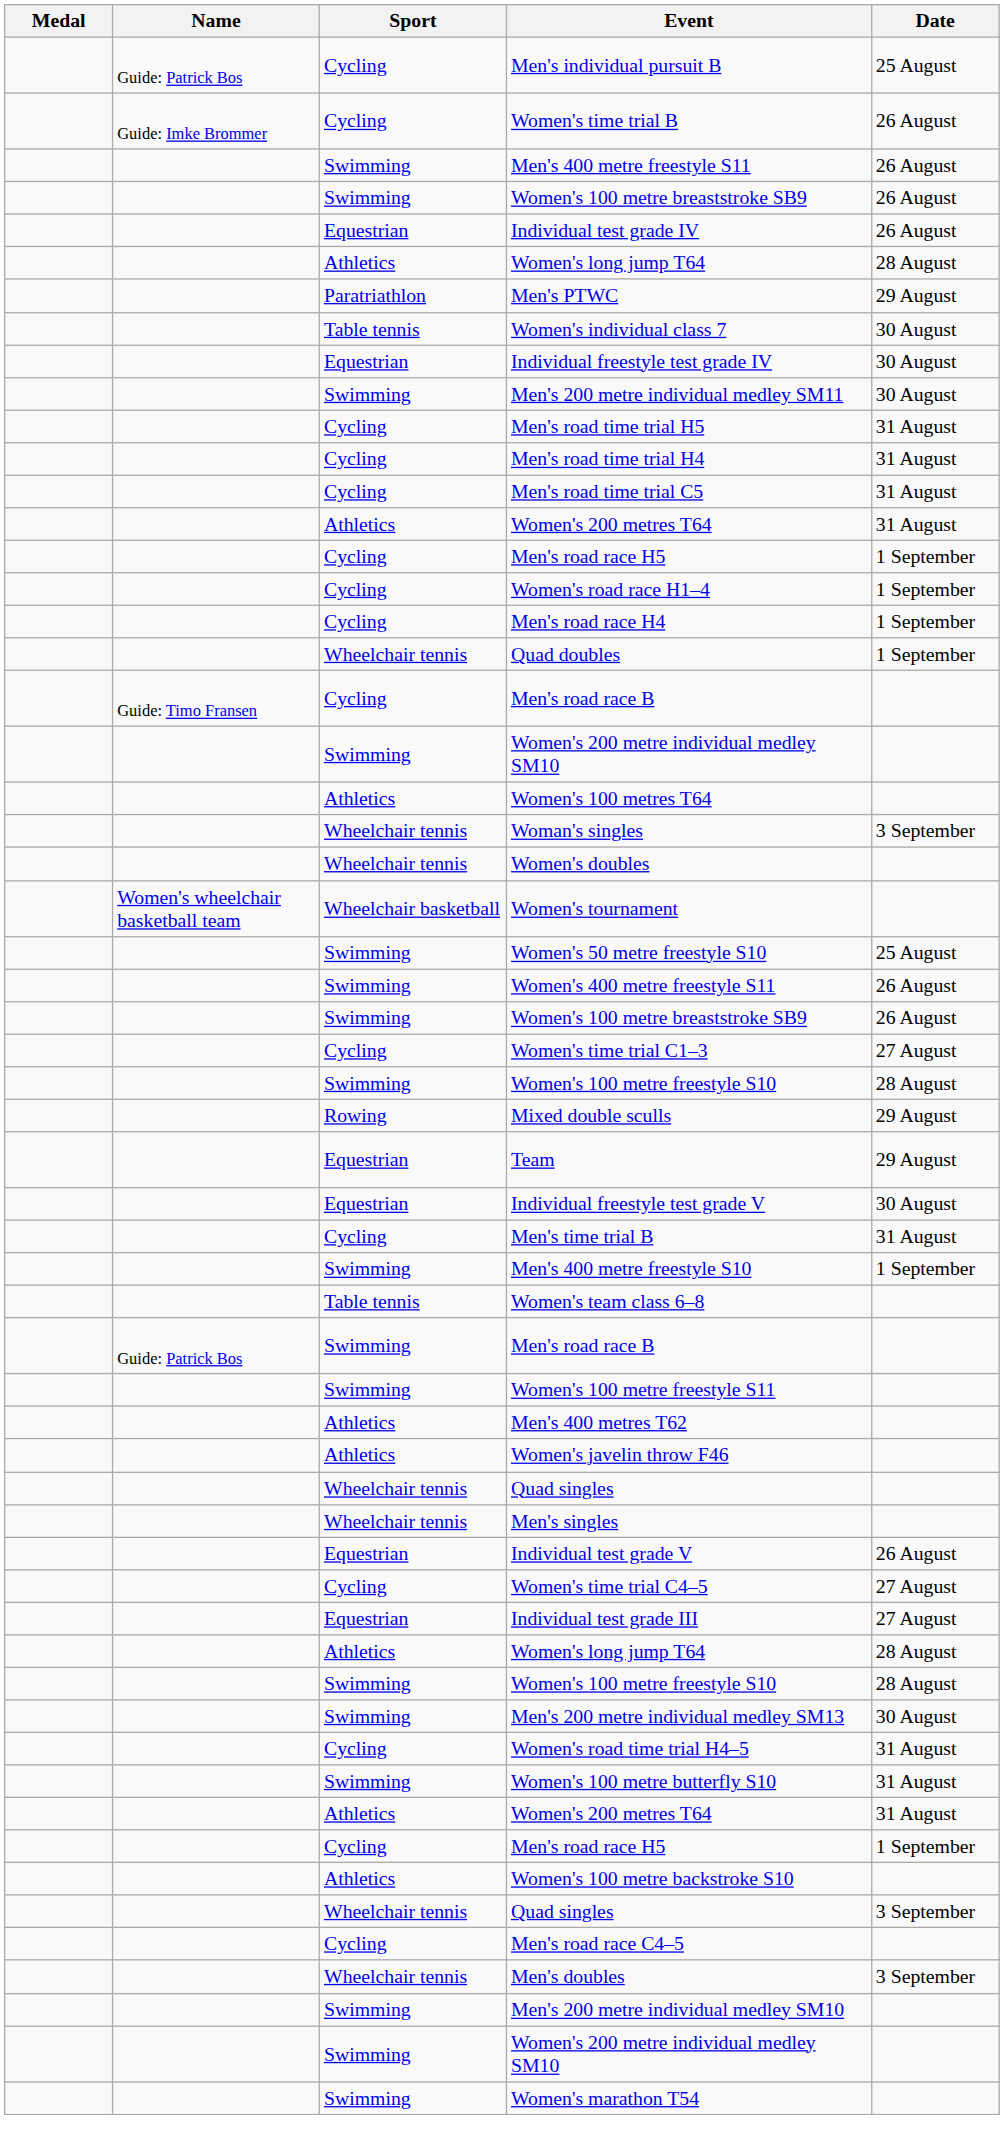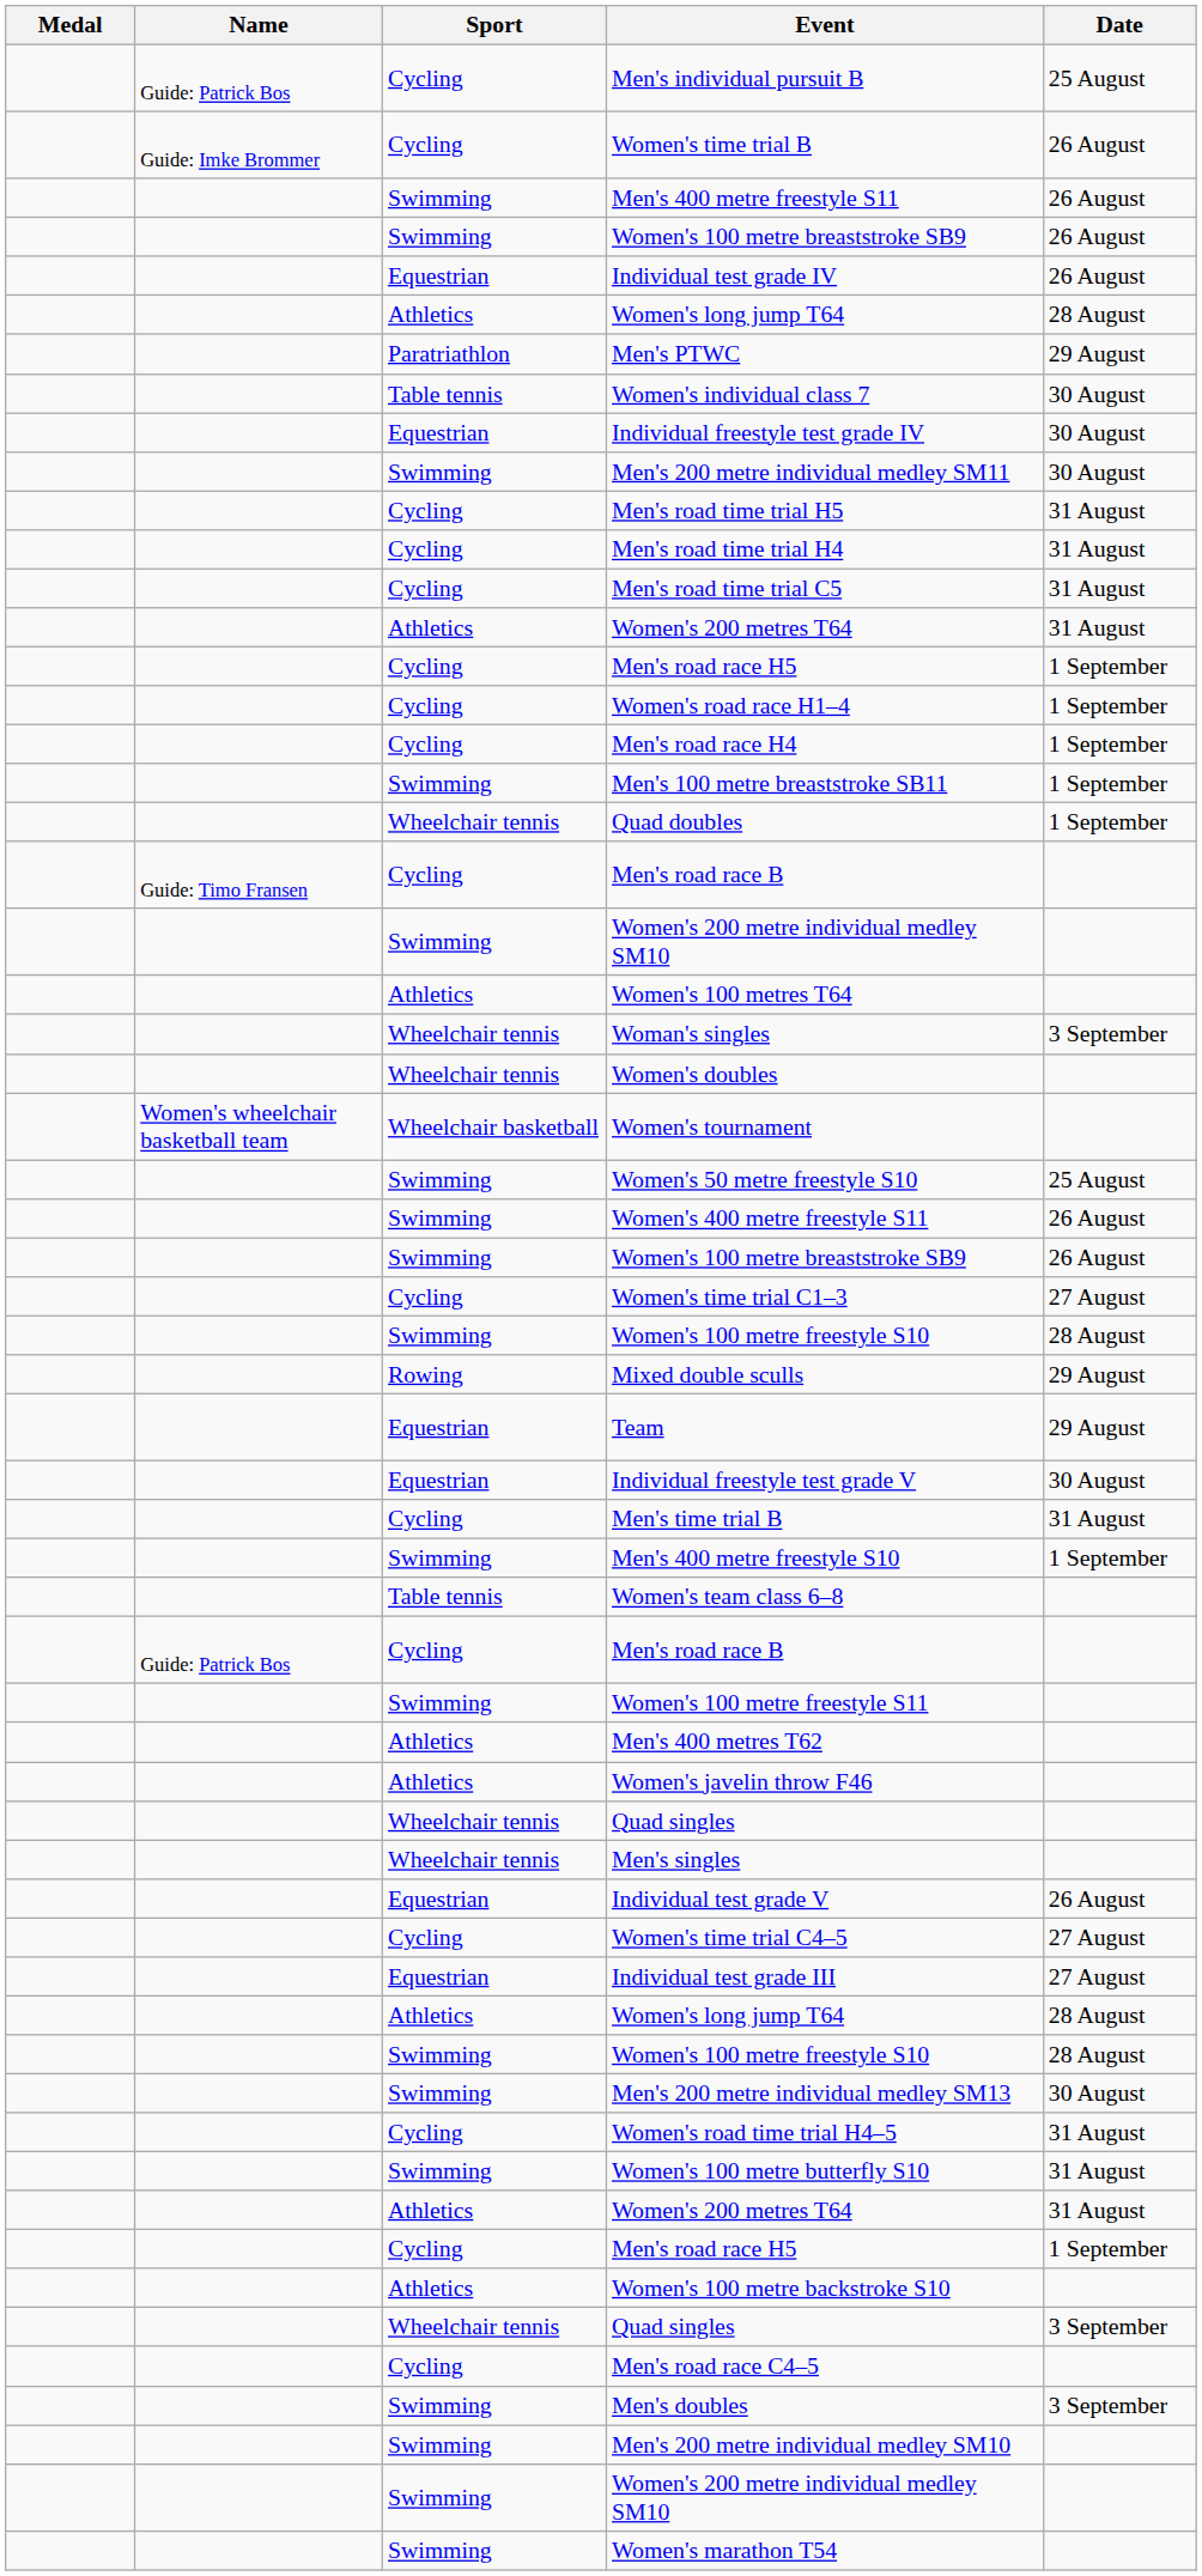 <table class="wikitable sortable" style="font-size:95%">
 <tr>
 <th style="width:5em">Medal</th>
 <th style="width:10em">Name</th>
 <th style="width:9em">Sport</th>
 <th style="width:18em">Event</th>
 <th style="width:6em">Date</th>
 </tr>
 <tr>
 <td></td>
 <td><br><small>Guide: <a href='#'>Patrick Bos</a></small></td>
 <td><a href='#'>Cycling</a></td>
 <td><a href='#'>Men's individual pursuit B</a></td>
 <td>25 August</td>
 </tr>
 <tr>
 <td></td>
 <td><br><small>Guide: <a href='#'>Imke Brommer</a></small></td>
 <td><a href='#'>Cycling</a></td>
 <td><a href='#'>Women's time trial B</a></td>
 <td>26 August</td>
 </tr>
 <tr>
 <td></td>
 <td></td>
 <td><a href='#'>Swimming</a></td>
 <td><a href='#'>Men's 400 metre freestyle S11</a></td>
 <td>26 August</td>
 </tr>
 <tr>
 <td></td>
 <td></td>
 <td><a href='#'>Swimming</a></td>
 <td><a href='#'>Women's 100 metre breaststroke SB9</a></td>
 <td>26 August</td>
 </tr>
 <tr>
 <td></td>
 <td></td>
 <td><a href='#'>Equestrian</a></td>
 <td><a href='#'>Individual test grade IV</a></td>
 <td>26 August</td>
 </tr>
 <tr>
 <td></td>
 <td></td>
 <td><a href='#'>Athletics</a></td>
 <td><a href='#'>Women's long jump T64</a></td>
 <td>28 August</td>
 </tr>
 <tr>
 <td></td>
 <td></td>
 <td><a href='#'>Paratriathlon</a></td>
 <td><a href='#'>Men's PTWC</a></td>
 <td>29 August</td>
 </tr>
 <tr>
 <td></td>
 <td></td>
 <td><a href='#'>Table tennis</a></td>
 <td><a href='#'>Women's individual class 7</a></td>
 <td>30 August</td>
 </tr>
 <tr>
 <td></td>
 <td></td>
 <td><a href='#'>Equestrian</a></td>
 <td><a href='#'>Individual freestyle test grade IV</a></td>
 <td>30 August</td>
 </tr>
 <tr>
 <td></td>
 <td></td>
 <td><a href='#'>Swimming</a></td>
 <td><a href='#'>Men's 200 metre individual medley SM11</a></td>
 <td>30 August</td>
 </tr>
 <tr>
 <td></td>
 <td></td>
 <td><a href='#'>Cycling</a></td>
 <td><a href='#'>Men's road time trial H5</a></td>
 <td>31 August</td>
 </tr>
 <tr>
 <td></td>
 <td></td>
 <td><a href='#'>Cycling</a></td>
 <td><a href='#'>Men's road time trial H4</a></td>
 <td>31 August</td>
 </tr>
 <tr>
 <td></td>
 <td></td>
 <td><a href='#'>Cycling</a></td>
 <td><a href='#'>Men's road time trial C5</a></td>
 <td>31 August</td>
 </tr>
 <tr>
 <td></td>
 <td></td>
 <td><a href='#'>Athletics</a></td>
 <td><a href='#'>Women's 200 metres T64</a></td>
 <td>31 August</td>
 </tr>
 <tr>
 <td></td>
 <td></td>
 <td><a href='#'>Cycling</a></td>
 <td><a href='#'>Men's road race H5</a></td>
 <td>1 September</td>
 </tr>
 <tr>
 <td></td>
 <td></td>
 <td><a href='#'>Cycling</a></td>
 <td><a href='#'>Women's road race H1–4</a></td>
 <td>1 September</td>
 </tr>
 <tr>
 <td></td>
 <td></td>
 <td><a href='#'>Cycling</a></td>
 <td><a href='#'>Men's road race H4</a></td>
+<td>1 September</td>
+</tr>
+<tr>
+<td></td>
+<td></td>
+<td><a href='#'>Swimming</a></td>
+<td><a href='#'>Men's 100 metre breaststroke SB11</a></td>
 <td>1 September</td>
 </tr>
 <tr>
 <td></td>
 <td><br></td>
 <td><a href='#'>Wheelchair tennis</a></td>
 <td><a href='#'>Quad doubles</a></td>
 <td>1 September</td>
 </tr>
 <tr>
 <td></td>
 <td><br><small>Guide: <a href='#'>Timo Fransen</a></small></td>
 <td><a href='#'>Cycling</a></td>
 <td><a href='#'>Men's road race B</a></td>
 <td></td>
 </tr>
 <tr>
 <td></td>
 <td></td>
 <td><a href='#'>Swimming</a></td>
 <td><a href='#'>Women's 200 metre individual medley SM10</a></td>
 <td></td>
 </tr>
 <tr>
 <td></td>
 <td></td>
 <td><a href='#'>Athletics</a></td>
 <td><a href='#'>Women's 100 metres T64</a></td>
 <td></td>
 </tr>
 <tr>
 <td></td>
 <td></td>
 <td><a href='#'>Wheelchair tennis</a></td>
 <td><a href='#'>Woman's singles</a></td>
 <td>3 September</td>
 </tr>
 <tr>
 <td></td>
 <td><br></td>
 <td><a href='#'>Wheelchair tennis</a></td>
 <td><a href='#'>Women's doubles</a></td>
 <td></td>
 </tr>
 <tr>
 <td></td>
 <td><a href='#'>Women's wheelchair basketball team</a><br></td>
 <td><a href='#'>Wheelchair basketball</a></td>
 <td><a href='#'>Women's tournament</a></td>
 <td></td>
 </tr>
 <tr>
 <td></td>
 <td></td>
 <td><a href='#'>Swimming</a></td>
 <td><a href='#'>Women's 50 metre freestyle S10</a></td>
 <td>25 August</td>
 </tr>
 <tr>
 <td></td>
 <td></td>
 <td><a href='#'>Swimming</a></td>
 <td><a href='#'>Women's 400 metre freestyle S11</a></td>
 <td>26 August</td>
 </tr>
 <tr>
 <td></td>
 <td></td>
 <td><a href='#'>Swimming</a></td>
 <td><a href='#'>Women's 100 metre breaststroke SB9</a></td>
 <td>26 August</td>
 </tr>
 <tr>
 <td></td>
 <td></td>
 <td><a href='#'>Cycling</a></td>
 <td><a href='#'>Women's time trial C1–3</a></td>
 <td>27 August</td>
 </tr>
 <tr>
 <td></td>
 <td></td>
 <td><a href='#'>Swimming</a></td>
 <td><a href='#'>Women's 100 metre freestyle S10</a></td>
 <td>28 August</td>
 </tr>
 <tr>
 <td></td>
 <td><br></td>
 <td><a href='#'>Rowing</a></td>
 <td><a href='#'>Mixed double sculls</a></td>
 <td>29 August</td>
 </tr>
 <tr>
 <td></td>
 <td><br><br></td>
 <td><a href='#'>Equestrian</a></td>
 <td><a href='#'>Team</a></td>
 <td>29 August</td>
 </tr>
 <tr>
 <td></td>
 <td></td>
 <td><a href='#'>Equestrian</a></td>
 <td><a href='#'>Individual freestyle test grade V</a></td>
 <td>30 August</td>
 </tr>
 <tr>
 <td></td>
 <td></td>
 <td><a href='#'>Cycling</a></td>
 <td><a href='#'>Men's time trial B</a></td>
 <td>31 August</td>
 </tr>
 <tr>
 <td></td>
 <td></td>
 <td><a href='#'>Swimming</a></td>
 <td><a href='#'>Men's 400 metre freestyle S10</a></td>
 <td>1 September</td>
 </tr>
 <tr>
 <td></td>
 <td><br></td>
 <td><a href='#'>Table tennis</a></td>
 <td><a href='#'>Women's team class 6–8</a></td>
 <td></td>
 </tr>
 <tr>
 <td></td>
 <td><br><small>Guide: <a href='#'>Patrick Bos</a></small></td>
-<td><a href='#'>Swimming</a></td>
+<td><a href='#'>Cycling</a></td>
 <td><a href='#'>Men's road race B</a></td>
 <td></td>
 </tr>
 <tr>
 <td></td>
 <td></td>
 <td><a href='#'>Swimming</a></td>
 <td><a href='#'>Women's 100 metre freestyle S11</a></td>
 <td></td>
 </tr>
 <tr>
 <td></td>
 <td></td>
 <td><a href='#'>Athletics</a></td>
 <td><a href='#'>Men's 400 metres T62</a></td>
 <td></td>
 </tr>
 <tr>
 <td></td>
 <td></td>
 <td><a href='#'>Athletics</a></td>
 <td><a href='#'>Women's javelin throw F46</a></td>
 <td></td>
 </tr>
 <tr>
 <td></td>
 <td></td>
 <td><a href='#'>Wheelchair tennis</a></td>
 <td><a href='#'>Quad singles</a></td>
 <td></td>
 </tr>
 <tr>
 <td></td>
 <td></td>
 <td><a href='#'>Wheelchair tennis</a></td>
 <td><a href='#'>Men's singles</a></td>
 <td></td>
 </tr>
 <tr>
 <td></td>
 <td></td>
 <td><a href='#'>Equestrian</a></td>
 <td><a href='#'>Individual test grade V</a></td>
 <td>26 August</td>
 </tr>
 <tr>
 <td></td>
 <td></td>
 <td><a href='#'>Cycling</a></td>
 <td><a href='#'>Women's time trial C4–5</a></td>
 <td>27 August</td>
 </tr>
 <tr>
 <td></td>
 <td></td>
 <td><a href='#'>Equestrian</a></td>
 <td><a href='#'>Individual test grade III</a></td>
 <td>27 August</td>
 </tr>
 <tr>
 <td></td>
 <td></td>
 <td><a href='#'>Athletics</a></td>
 <td><a href='#'>Women's long jump T64</a></td>
 <td>28 August</td>
 </tr>
 <tr>
 <td></td>
 <td></td>
 <td><a href='#'>Swimming</a></td>
 <td><a href='#'>Women's 100 metre freestyle S10</a></td>
 <td>28 August</td>
 </tr>
 <tr>
 <td></td>
 <td></td>
 <td><a href='#'>Swimming</a></td>
 <td><a href='#'>Men's 200 metre individual medley SM13</a></td>
 <td>30 August</td>
 </tr>
 <tr>
 <td></td>
 <td></td>
 <td><a href='#'>Cycling</a></td>
 <td><a href='#'>Women's road time trial H4–5</a></td>
 <td>31 August</td>
 </tr>
 <tr>
 <td></td>
 <td></td>
 <td><a href='#'>Swimming</a></td>
 <td><a href='#'>Women's 100 metre butterfly S10</a></td>
 <td>31 August</td>
 </tr>
 <tr>
 <td></td>
 <td></td>
 <td><a href='#'>Athletics</a></td>
 <td><a href='#'>Women's 200 metres T64</a></td>
 <td>31 August</td>
 </tr>
 <tr>
 <td></td>
 <td></td>
 <td><a href='#'>Cycling</a></td>
 <td><a href='#'>Men's road race H5</a></td>
 <td>1 September</td>
 </tr>
 <tr>
 <td></td>
 <td></td>
 <td><a href='#'>Athletics</a></td>
 <td><a href='#'>Women's 100 metre backstroke S10</a></td>
 <td></td>
 </tr>
 <tr>
 <td></td>
 <td></td>
 <td><a href='#'>Wheelchair tennis</a></td>
 <td><a href='#'>Quad singles</a></td>
 <td>3 September</td>
 </tr>
 <tr>
 <td></td>
 <td></td>
 <td><a href='#'>Cycling</a></td>
 <td><a href='#'>Men's road race C4–5</a></td>
 <td></td>
 </tr>
 <tr>
 <td></td>
 <td><br></td>
-<td><a href='#'>Wheelchair tennis</a></td>
+<td><a href='#'>Swimming</a></td>
 <td><a href='#'>Men's doubles</a></td>
 <td>3 September</td>
 </tr>
 <tr>
 <td></td>
 <td></td>
 <td><a href='#'>Swimming</a></td>
 <td><a href='#'>Men's 200 metre individual medley SM10</a></td>
 <td></td>
 </tr>
 <tr>
 <td></td>
 <td></td>
 <td><a href='#'>Swimming</a></td>
 <td><a href='#'>Women's 200 metre individual medley SM10</a></td>
 <td></td>
 </tr>
 <tr>
 <td></td>
 <td></td>
 <td><a href='#'>Swimming</a></td>
 <td><a href='#'>Women's marathon T54</a></td>
 <td></td>
 </tr>
 </table>
